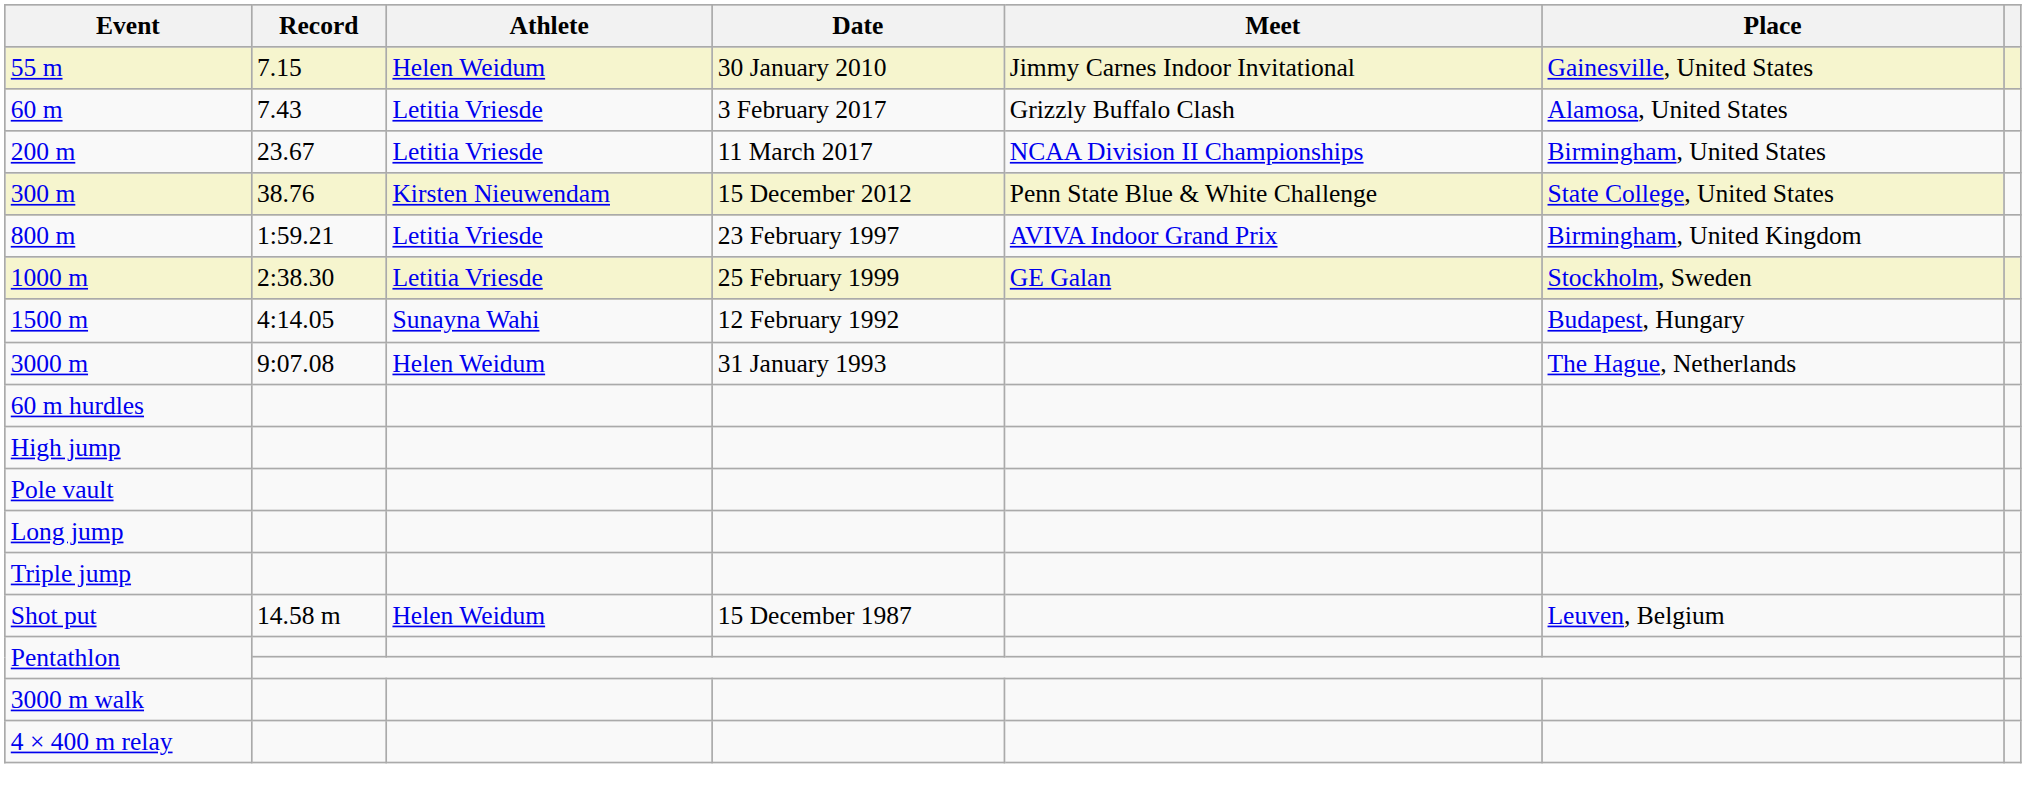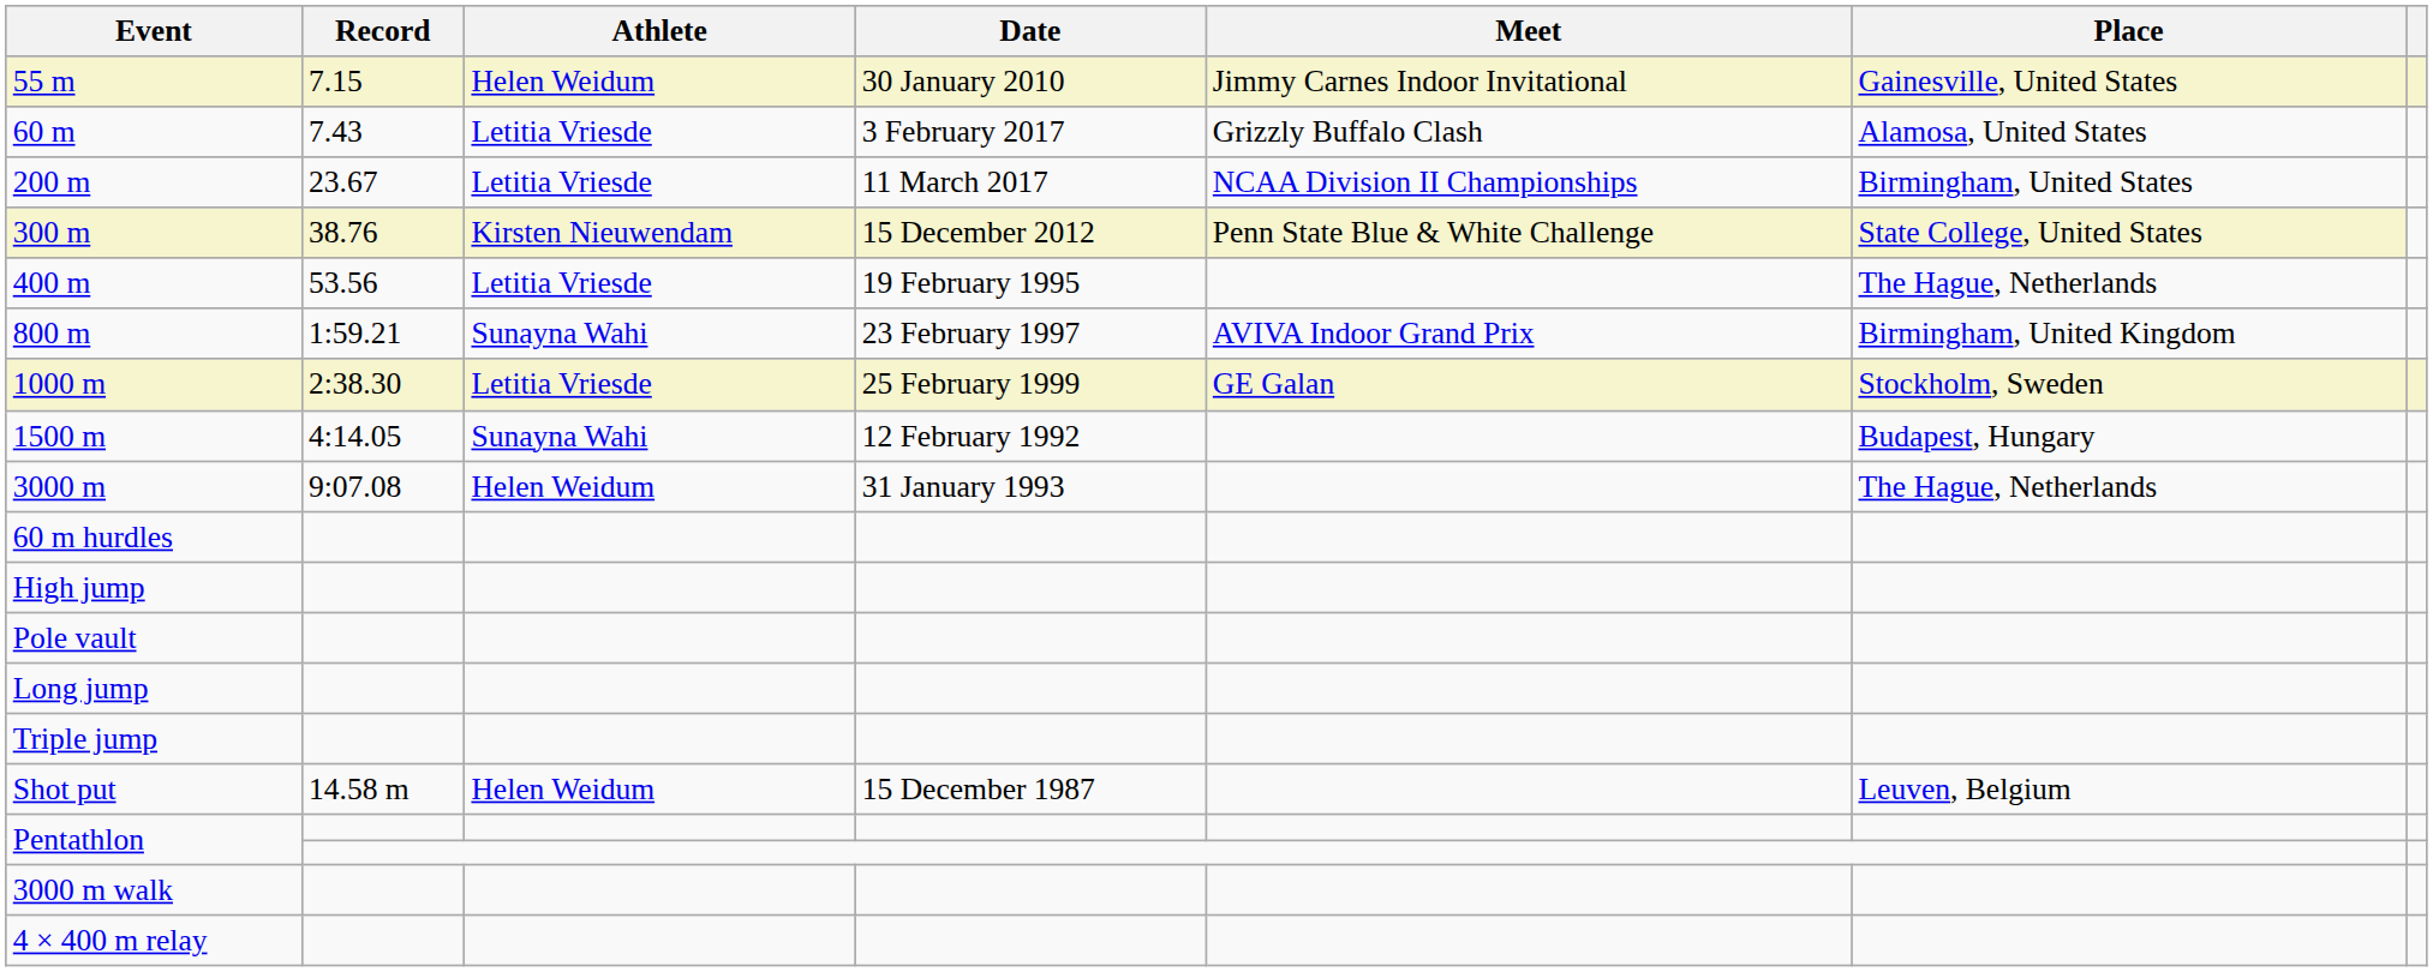 <table class="wikitable" style="font-size:95%; width: 95%;">
 <tr>
 <th>Event</th>
 <th>Record</th>
 <th>Athlete</th>
 <th>Date</th>
 <th>Meet</th>
 <th>Place</th>
 <th></th>
 </tr>
 <tr style="background:#f6F5CE;">
 <td><a href='#'>55 m</a></td>
 <td>7.15</td>
 <td><a href='#'>Helen Weidum</a></td>
 <td>30 January 2010</td>
 <td>Jimmy Carnes Indoor Invitational</td>
 <td><a href='#'>Gainesville</a>, United States</td>
 <td></td>
 </tr>
 <tr>
 <td><a href='#'>60 m</a></td>
 <td>7.43</td>
 <td><a href='#'>Letitia Vriesde</a></td>
 <td>3 February 2017</td>
 <td>Grizzly Buffalo Clash</td>
 <td><a href='#'>Alamosa</a>, United States</td>
 <td></td>
 </tr>
 <tr>
 <td><a href='#'>200 m</a></td>
 <td>23.67</td>
 <td><a href='#'>Letitia Vriesde</a></td>
 <td>11 March 2017</td>
 <td><a href='#'>NCAA Division II Championships</a></td>
 <td><a href='#'>Birmingham</a>, United States</td>
 <td></td>
 </tr>
 <tr style="background:#f6F5CE;">
 <td><a href='#'>300 m</a></td>
 <td>38.76</td>
 <td><a href='#'>Kirsten Nieuwendam</a></td>
 <td>15 December 2012</td>
 <td>Penn State Blue & White Challenge</td>
 <td><a href='#'>State College</a>, United States</td>
 </tr>
 <tr>
+<td><a href='#'>400 m</a></td>
+<td>53.56</td>
+<td><a href='#'>Letitia Vriesde</a></td>
+<td>19 February 1995</td>
+<td></td>
+<td><a href='#'>The Hague</a>, Netherlands</td>
+<td></td>
+</tr>
+<tr>
 <td><a href='#'>800 m</a></td>
 <td>1:59.21</td>
-<td><a href='#'>Letitia Vriesde</a></td>
+<td><a href='#'>Sunayna Wahi</a></td>
 <td>23 February 1997</td>
 <td><a href='#'>AVIVA Indoor Grand Prix</a></td>
 <td><a href='#'>Birmingham</a>, United Kingdom</td>
 <td></td>
 </tr>
 <tr style="background:#f6F5CE;">
 <td><a href='#'>1000 m</a></td>
 <td>2:38.30</td>
 <td><a href='#'>Letitia Vriesde</a></td>
 <td>25 February 1999</td>
 <td><a href='#'>GE Galan</a></td>
 <td><a href='#'>Stockholm</a>, Sweden</td>
 <td></td>
 </tr>
 <tr>
 <td><a href='#'>1500 m</a></td>
 <td>4:14.05</td>
 <td><a href='#'>Sunayna Wahi</a></td>
 <td>12 February 1992</td>
 <td></td>
 <td><a href='#'>Budapest</a>, Hungary</td>
 <td></td>
 </tr>
 <tr>
 <td><a href='#'>3000 m</a></td>
 <td>9:07.08</td>
 <td><a href='#'>Helen Weidum</a></td>
 <td>31 January 1993</td>
 <td></td>
 <td><a href='#'>The Hague</a>, Netherlands</td>
 <td></td>
 </tr>
 <tr>
 <td><a href='#'>60 m hurdles</a></td>
 <td></td>
 <td></td>
 <td></td>
 <td></td>
 <td></td>
 <td></td>
 </tr>
 <tr>
 <td><a href='#'>High jump</a></td>
 <td></td>
 <td></td>
 <td></td>
 <td></td>
 <td></td>
 <td></td>
 </tr>
 <tr>
 <td><a href='#'>Pole vault</a></td>
 <td></td>
 <td></td>
 <td></td>
 <td></td>
 <td></td>
 <td></td>
 </tr>
 <tr>
 <td><a href='#'>Long jump</a></td>
 <td></td>
 <td></td>
 <td></td>
 <td></td>
 <td></td>
 <td></td>
 </tr>
 <tr>
 <td><a href='#'>Triple jump</a></td>
 <td></td>
 <td></td>
 <td></td>
 <td></td>
 <td></td>
 <td></td>
 </tr>
 <tr>
 <td><a href='#'>Shot put</a></td>
 <td>14.58 m</td>
 <td><a href='#'>Helen Weidum</a></td>
 <td>15 December 1987</td>
 <td></td>
 <td><a href='#'>Leuven</a>, Belgium</td>
 <td></td>
 </tr>
 <tr>
 <td rowspan=2><a href='#'>Pentathlon</a></td>
 <td></td>
 <td></td>
 <td></td>
 <td></td>
 <td></td>
 <td></td>
 </tr>
 <tr>
 <td colspan=5></td>
 <td></td>
 </tr>
 <tr>
 <td><a href='#'>3000 m walk</a></td>
 <td></td>
 <td></td>
 <td></td>
 <td></td>
 <td></td>
 <td></td>
 </tr>
 <tr>
 <td><a href='#'>4 × 400 m relay</a></td>
 <td></td>
 <td></td>
 <td></td>
 <td></td>
 <td></td>
 <td></td>
 </tr>
 </table>
